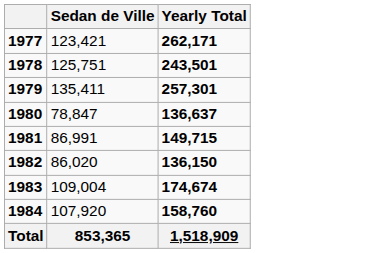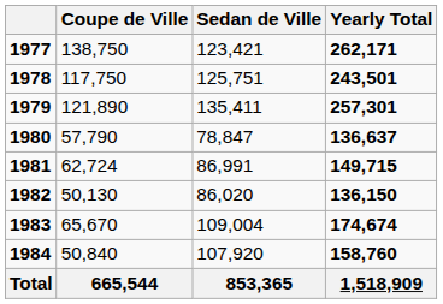 <table class="wikitable">
 <tr>
 <th></th>
+<th>Coupe de Ville</th>
 <th>Sedan de Ville</th>
 <th>Yearly Total</th>
 </tr>
 <tr>
 <td><strong>1977</strong></td>
+<td>138,750</td>
 <td>123,421</td>
 <td><strong>262,171</strong></td>
 </tr>
 <tr>
 <td><strong>1978</strong></td>
+<td>117,750</td>
 <td>125,751</td>
 <td><strong>243,501</strong></td>
 </tr>
 <tr>
 <td><strong>1979</strong></td>
+<td>121,890</td>
 <td>135,411</td>
 <td><strong>257,301</strong></td>
 </tr>
 <tr>
 <td><strong>1980</strong></td>
+<td>57,790</td>
 <td>78,847</td>
 <td><strong>136,637</strong></td>
 </tr>
 <tr>
 <td><strong>1981</strong></td>
+<td>62,724</td>
 <td>86,991</td>
 <td><strong>149,715</strong></td>
 </tr>
 <tr>
 <td><strong>1982</strong></td>
+<td>50,130</td>
 <td>86,020</td>
 <td><strong>136,150</strong></td>
 </tr>
 <tr>
 <td><strong>1983</strong></td>
+<td>65,670</td>
 <td>109,004</td>
 <td><strong>174,674</strong></td>
 </tr>
 <tr>
 <td><strong>1984</strong></td>
+<td>50,840</td>
 <td>107,920</td>
 <td><strong>158,760</strong></td>
 </tr>
 <tr>
 <th>Total</th>
+<th>665,544</th>
 <th>853,365</th>
 <th><u>1,518,909</u></th>
 </tr>
 </table>
